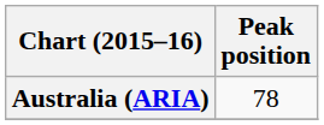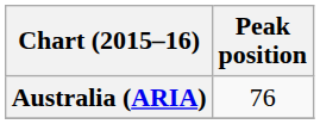 <table class="wikitable sortable plainrowheaders" style="text-align:center;">
 <tr>
 <th>Chart (2015–16)</th>
 <th>Peak<br>position</th>
 </tr>
 <tr>
 <th scope="row">Australia (<a href='#'>ARIA</a>)</th>
-<td>78</td>
+<td>76</td>
 </tr>
 <tr>
 </tr>
 <tr>
 </tr>
 <tr>
 </tr>
 <tr>
 </tr>
 <tr>
 </tr>
 <tr>
 </tr>
 </table>
